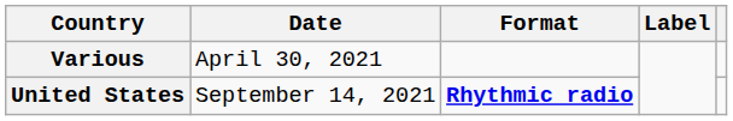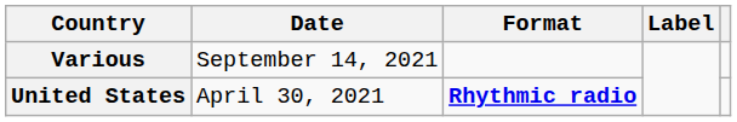 <table class="wikitable plainrowheaders">
 <tr>
 <th>Country</th>
 <th>Date</th>
 <th>Format</th>
 <th>Label</th>
 <th></th>
 </tr>
 <tr>
 <th scope="row">Various</th>
-<td>April 30, 2021</td>
+<td>September 14, 2021</td>
 <td></td>
 <td rowspan="2"></td>
 <td></td>
 </tr>
 <tr>
 <th scope="row">United States</th>
-<td>September 14, 2021</td>
+<td>April 30, 2021</td>
 <td><strong><a href='#'>Rhythmic radio</a></strong></td>
 <td></td>
 </tr>
 </table>
